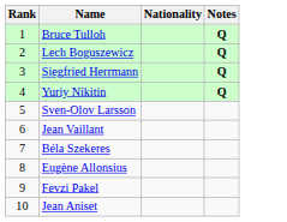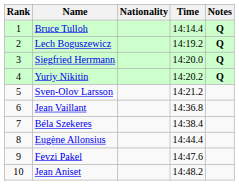 <table class="wikitable sortable" style="text-align:center">
 <tr>
 <th>Rank</th>
 <th>Name</th>
 <th>Nationality</th>
+<th>Time</th>
 <th>Notes</th>
 </tr>
 <tr bgcolor=ccffcc>
 <td>1</td>
 <td align=left><a href='#'>Bruce Tulloh</a></td>
 <td align=left></td>
+<td>14:14.4</td>
 <td><strong>Q</strong></td>
 </tr>
 <tr bgcolor=ccffcc>
 <td>2</td>
 <td align=left><a href='#'>Lech Boguszewicz</a></td>
 <td align=left></td>
+<td>14:19.2</td>
 <td><strong>Q</strong></td>
 </tr>
 <tr bgcolor=ccffcc>
 <td>3</td>
 <td align=left><a href='#'>Siegfried Herrmann</a></td>
 <td align=left></td>
+<td>14:20.0</td>
 <td><strong>Q</strong></td>
 </tr>
 <tr bgcolor=ccffcc>
 <td>4</td>
 <td align=left><a href='#'>Yuriy Nikitin</a></td>
 <td align=left></td>
+<td>14:20.2</td>
 <td><strong>Q</strong></td>
 </tr>
 <tr>
 <td>5</td>
 <td align=left><a href='#'>Sven-Olov Larsson</a></td>
 <td align=left></td>
+<td>14:21.2</td>
 <td></td>
 </tr>
 <tr>
 <td>6</td>
 <td align=left><a href='#'>Jean Vaillant</a></td>
 <td align=left></td>
+<td>14:36.8</td>
 <td></td>
 </tr>
 <tr>
 <td>7</td>
 <td align=left><a href='#'>Béla Szekeres</a></td>
 <td align=left></td>
+<td>14:38.4</td>
 <td></td>
 </tr>
 <tr>
 <td>8</td>
 <td align=left><a href='#'>Eugène Allonsius</a></td>
 <td align=left></td>
+<td>14:44.4</td>
 <td></td>
 </tr>
 <tr>
 <td>9</td>
 <td align=left><a href='#'>Fevzi Pakel</a></td>
 <td align=left></td>
+<td>14:47.6</td>
 <td></td>
 </tr>
 <tr>
 <td>10</td>
 <td align=left><a href='#'>Jean Aniset</a></td>
 <td align=left></td>
+<td>14:48.2</td>
 <td></td>
 </tr>
 </table>
